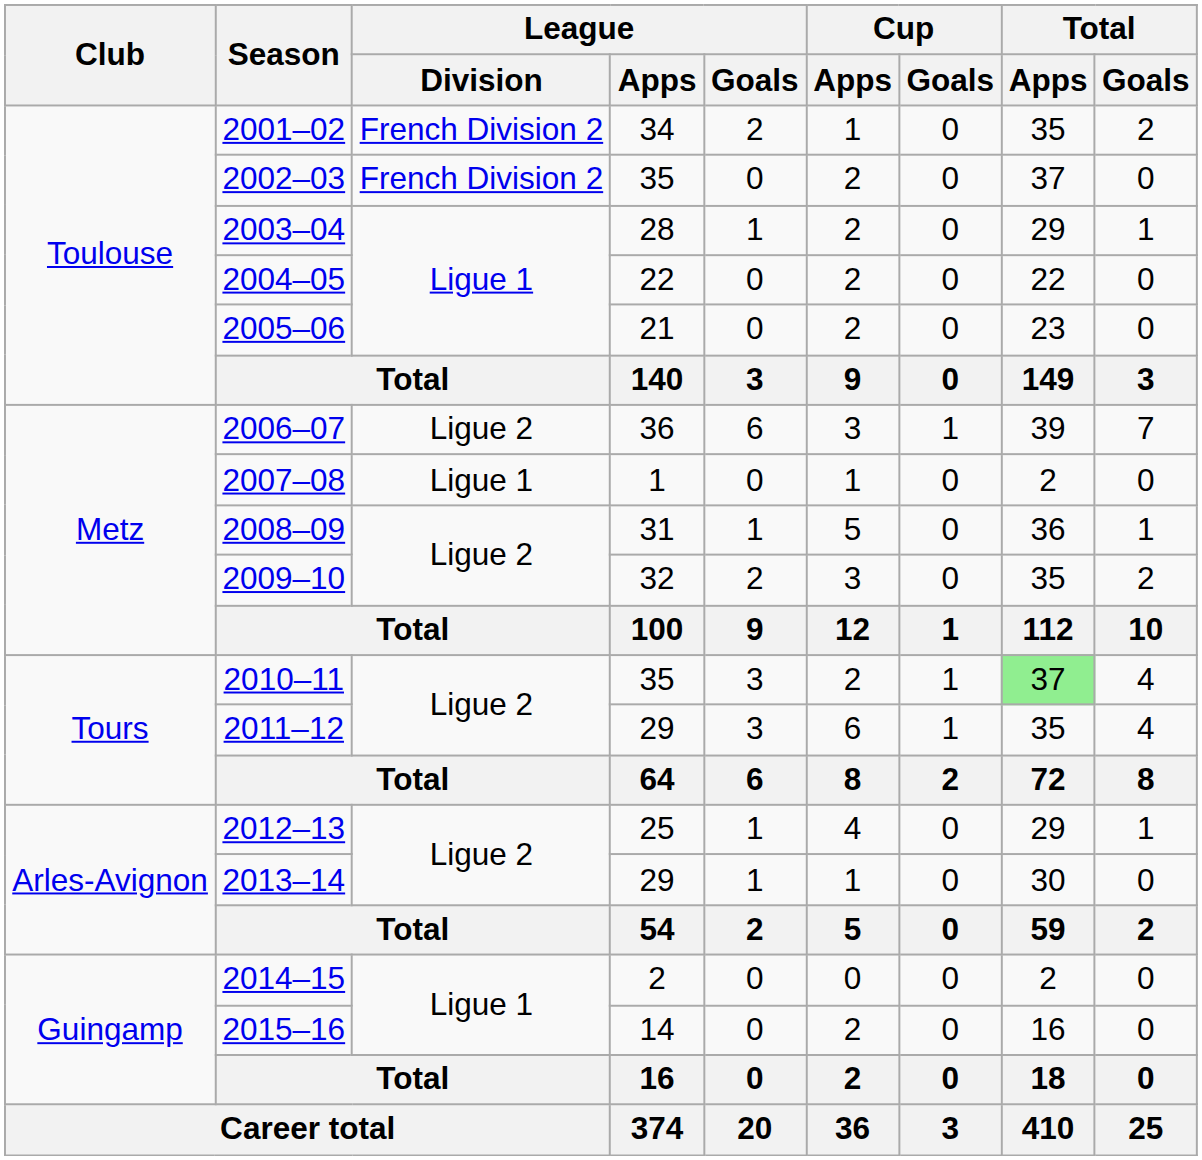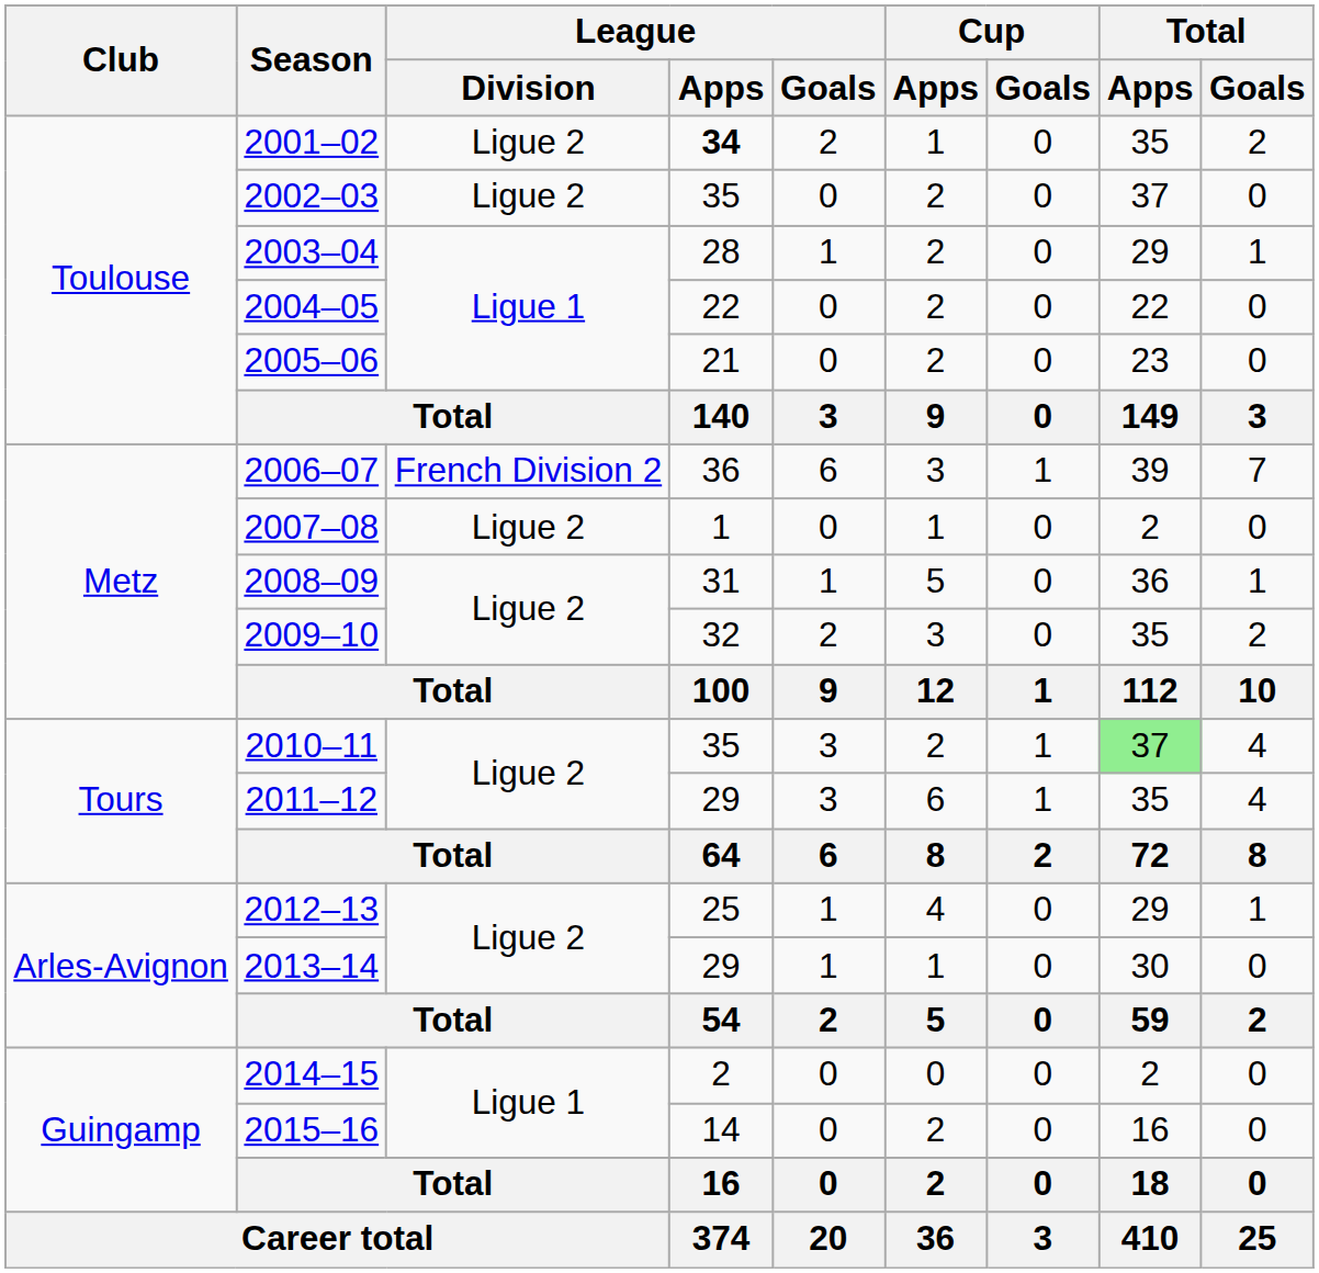 <table class="wikitable" style="text-align:center">
 <tr>
 <th rowspan="2">Club</th>
 <th rowspan="2">Season</th>
 <th colspan="3">League</th>
 <th colspan="2">Cup</th>
 <th colspan="2">Total</th>
 </tr>
 <tr>
 <th>Division</th>
 <th>Apps</th>
 <th>Goals</th>
 <th>Apps</th>
 <th>Goals</th>
 <th>Apps</th>
 <th>Goals</th>
 </tr>
 <tr>
 <td rowspan="6"><a href='#'>Toulouse</a></td>
 <td><a href='#'>2001–02</a></td>
-<td><a href='#'>French Division 2</a></td>
-<td>34</td>
+<td>Ligue 2</td>
+<td><strong>34</strong></td>
 <td>2</td>
 <td>1</td>
 <td>0</td>
 <td>35</td>
 <td>2</td>
 </tr>
 <tr>
 <td><a href='#'>2002–03</a></td>
-<td><a href='#'>French Division 2</a></td>
+<td>Ligue 2</td>
 <td>35</td>
 <td>0</td>
 <td>2</td>
 <td>0</td>
 <td>37</td>
 <td>0</td>
 </tr>
 <tr>
 <td><a href='#'>2003–04</a></td>
 <td rowspan="3"><a href='#'>Ligue 1</a></td>
 <td>28</td>
 <td>1</td>
 <td>2</td>
 <td>0</td>
 <td>29</td>
 <td>1</td>
 </tr>
 <tr>
 <td><a href='#'>2004–05</a></td>
 <td>22</td>
 <td>0</td>
 <td>2</td>
 <td>0</td>
 <td>22</td>
 <td>0</td>
 </tr>
 <tr>
 <td><a href='#'>2005–06</a></td>
 <td>21</td>
 <td>0</td>
 <td>2</td>
 <td>0</td>
 <td>23</td>
 <td>0</td>
 </tr>
 <tr>
 <th colspan="2">Total</th>
 <th>140</th>
 <th>3</th>
 <th>9</th>
 <th>0</th>
 <th>149</th>
 <th>3</th>
 </tr>
 <tr>
 <td rowspan="5"><a href='#'>Metz</a></td>
 <td><a href='#'>2006–07</a></td>
-<td>Ligue 2</td>
+<td><a href='#'>French Division 2</a></td>
 <td>36</td>
 <td>6</td>
 <td>3</td>
 <td>1</td>
 <td>39</td>
 <td>7</td>
 </tr>
 <tr>
 <td><a href='#'>2007–08</a></td>
-<td>Ligue 1</td>
+<td>Ligue 2</td>
 <td>1</td>
 <td>0</td>
 <td>1</td>
 <td>0</td>
 <td>2</td>
 <td>0</td>
 </tr>
 <tr>
 <td><a href='#'>2008–09</a></td>
 <td rowspan="2">Ligue 2</td>
 <td>31</td>
 <td>1</td>
 <td>5</td>
 <td>0</td>
 <td>36</td>
 <td>1</td>
 </tr>
 <tr>
 <td><a href='#'>2009–10</a></td>
 <td>32</td>
 <td>2</td>
 <td>3</td>
 <td>0</td>
 <td>35</td>
 <td>2</td>
 </tr>
 <tr>
 <th colspan="2">Total</th>
 <th>100</th>
 <th>9</th>
 <th>12</th>
 <th>1</th>
 <th>112</th>
 <th>10</th>
 </tr>
 <tr>
 <td rowspan="3"><a href='#'>Tours</a></td>
 <td><a href='#'>2010–11</a></td>
 <td rowspan="2">Ligue 2</td>
 <td>35</td>
 <td>3</td>
 <td>2</td>
 <td>1</td>
 <td style="background: lightgreen;">37</td>
 <td>4</td>
 </tr>
 <tr>
 <td><a href='#'>2011–12</a></td>
 <td>29</td>
 <td>3</td>
 <td>6</td>
 <td>1</td>
 <td>35</td>
 <td>4</td>
 </tr>
 <tr>
 <th colspan="2">Total</th>
 <th>64</th>
 <th>6</th>
 <th>8</th>
 <th>2</th>
 <th>72</th>
 <th>8</th>
 </tr>
 <tr>
 <td rowspan="3"><a href='#'>Arles-Avignon</a></td>
 <td><a href='#'>2012–13</a></td>
 <td rowspan="2">Ligue 2</td>
 <td>25</td>
 <td>1</td>
 <td>4</td>
 <td>0</td>
 <td>29</td>
 <td>1</td>
 </tr>
 <tr>
 <td><a href='#'>2013–14</a></td>
 <td>29</td>
 <td>1</td>
 <td>1</td>
 <td>0</td>
 <td>30</td>
 <td>0</td>
 </tr>
 <tr>
 <th colspan="2">Total</th>
 <th>54</th>
 <th>2</th>
 <th>5</th>
 <th>0</th>
 <th>59</th>
 <th>2</th>
 </tr>
 <tr>
 <td rowspan="3"><a href='#'>Guingamp</a></td>
 <td><a href='#'>2014–15</a></td>
 <td rowspan="2">Ligue 1</td>
 <td>2</td>
 <td>0</td>
 <td>0</td>
 <td>0</td>
 <td>2</td>
 <td>0</td>
 </tr>
 <tr>
 <td><a href='#'>2015–16</a></td>
 <td>14</td>
 <td>0</td>
 <td>2</td>
 <td>0</td>
 <td>16</td>
 <td>0</td>
 </tr>
 <tr>
 <th colspan="2">Total</th>
 <th>16</th>
 <th>0</th>
 <th>2</th>
 <th>0</th>
 <th>18</th>
 <th>0</th>
 </tr>
 <tr>
 <th colspan="3">Career total</th>
 <th>374</th>
 <th>20</th>
 <th>36</th>
 <th>3</th>
 <th>410</th>
 <th>25</th>
 </tr>
 </table>
